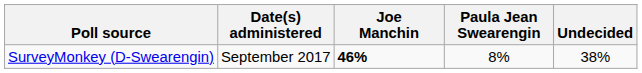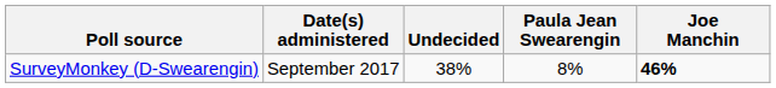 <table class="wikitable" style="font-size:90%">
 <tr valign=bottom>
 <th>Poll source</th>
 <th>Date(s)<br>administered</th>
+<th>Undecided</th>
+<th style="width:100px;">Paula Jean<br>Swearengin</th>
 <th style="width:100px;">Joe<br>Manchin</th>
-<th style="width:100px;">Paula Jean<br>Swearengin</th>
-<th>Undecided</th>
 </tr>
 <tr>
 <td><a href='#'>SurveyMonkey (D-Swearengin)</a></td>
 <td align=center>September 2017</td>
+<td align=center>38%</td>
+<td align=center>8%</td>
 <td><strong>46%</strong></td>
-<td align=center>8%</td>
-<td align=center>38%</td>
 </tr>
 </table>
